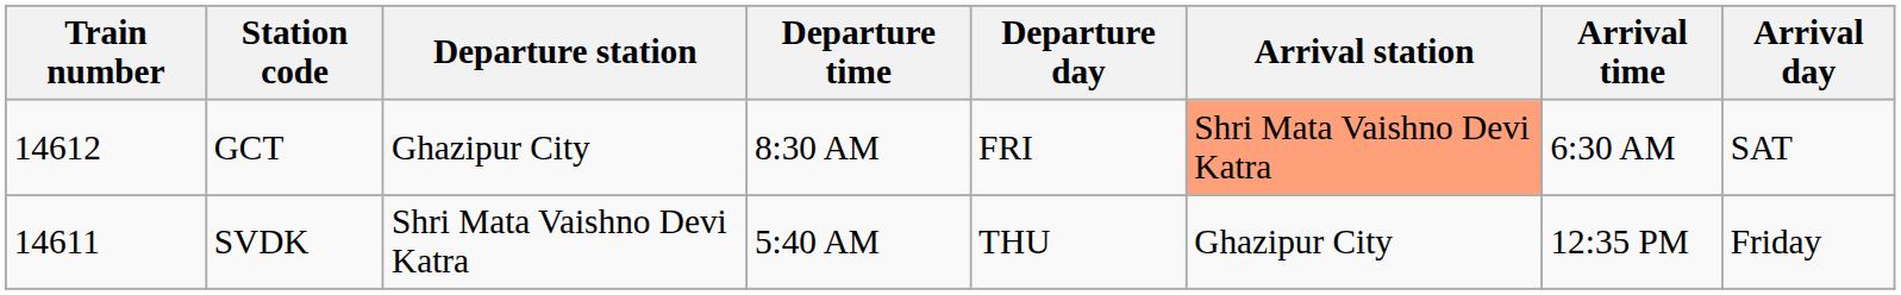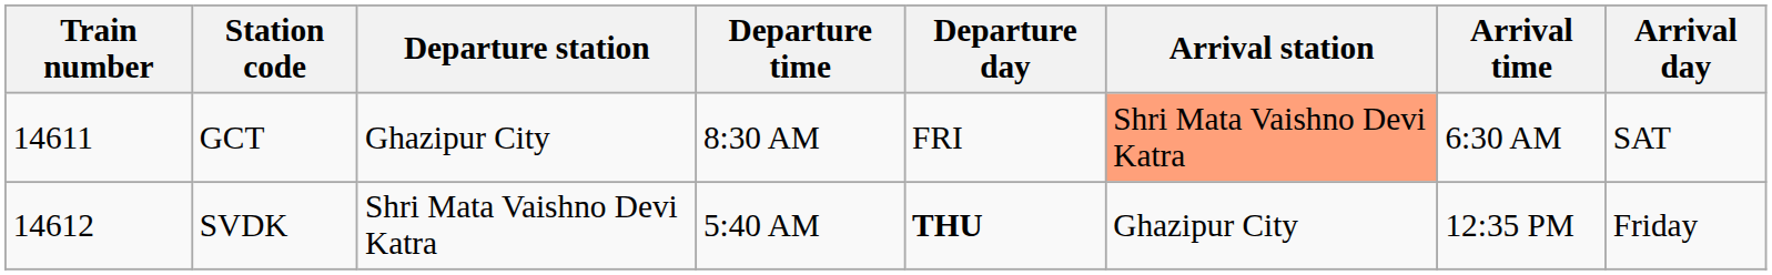 <table class="wikitable">
 <tr>
 <th>Train number</th>
 <th>Station code</th>
 <th>Departure station</th>
 <th>Departure time</th>
 <th>Departure day</th>
 <th>Arrival station</th>
 <th>Arrival time</th>
 <th>Arrival day</th>
 </tr>
 <tr>
-<td>14612</td>
+<td>14611</td>
 <td>GCT</td>
 <td>Ghazipur City</td>
 <td>8:30 AM</td>
 <td>FRI</td>
 <td style="background: lightsalmon;">Shri Mata Vaishno Devi Katra</td>
 <td>6:30 AM</td>
 <td>SAT</td>
 </tr>
 <tr>
-<td>14611</td>
+<td>14612</td>
 <td>SVDK</td>
 <td>Shri Mata Vaishno Devi Katra</td>
 <td>5:40 AM</td>
-<td>THU</td>
+<td><strong>THU</strong></td>
 <td>Ghazipur City</td>
 <td>12:35 PM</td>
 <td>Friday</td>
 </tr>
 </table>
